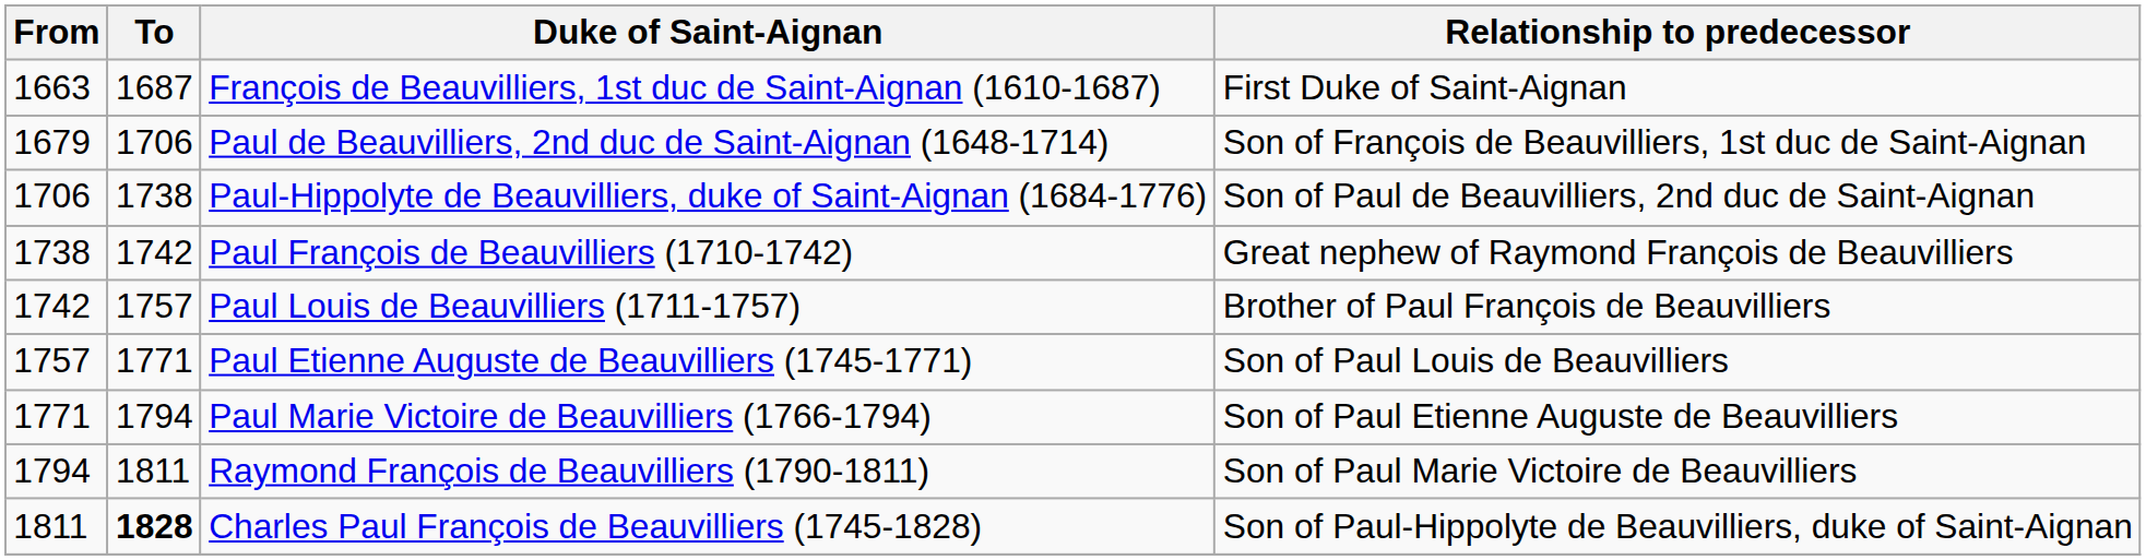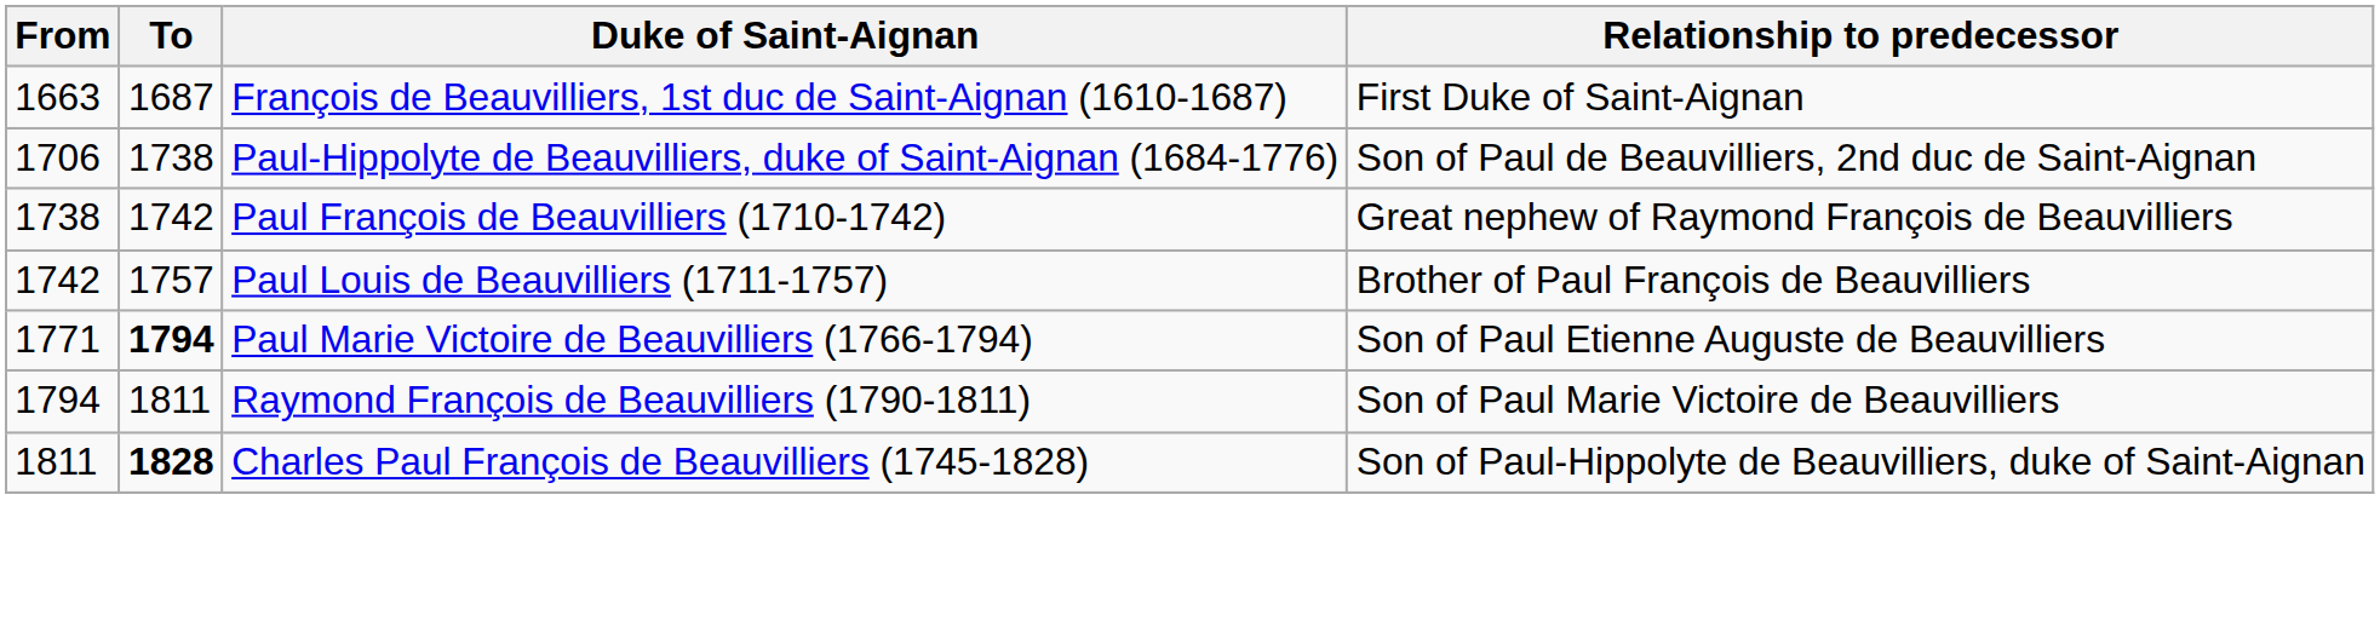 <table class="wikitable">
 <tr>
 <th>From</th>
 <th>To</th>
 <th>Duke of Saint-Aignan</th>
 <th>Relationship to predecessor</th>
 </tr>
 <tr>
 <td>1663</td>
 <td>1687</td>
 <td><a href='#'>François de Beauvilliers, 1st duc de Saint-Aignan</a> (1610-1687)</td>
 <td>First Duke of Saint-Aignan</td>
-</tr>
-<tr>
-<td>1679</td>
-<td>1706</td>
-<td><a href='#'>Paul de Beauvilliers, 2nd duc de Saint-Aignan</a> (1648-1714)</td>
-<td>Son of François de Beauvilliers, 1st duc de Saint-Aignan</td>
 </tr>
 <tr>
 <td>1706</td>
 <td>1738</td>
 <td><a href='#'>Paul-Hippolyte de Beauvilliers, duke of Saint-Aignan</a> (1684-1776)</td>
 <td>Son of Paul de Beauvilliers, 2nd duc de Saint-Aignan</td>
 </tr>
 <tr>
 <td>1738</td>
 <td>1742</td>
 <td><a href='#'>Paul François de Beauvilliers</a> (1710-1742)</td>
 <td>Great nephew of Raymond François de Beauvilliers</td>
 </tr>
 <tr>
 <td>1742</td>
 <td>1757</td>
 <td><a href='#'>Paul Louis de Beauvilliers</a> (1711-1757)</td>
 <td>Brother of Paul François de Beauvilliers</td>
 </tr>
 <tr>
-<td>1757</td>
 <td>1771</td>
-<td><a href='#'>Paul Etienne Auguste de Beauvilliers</a> (1745-1771)</td>
-<td>Son of Paul Louis de Beauvilliers</td>
-</tr>
-<tr>
-<td>1771</td>
-<td>1794</td>
+<td><strong>1794</strong></td>
 <td><a href='#'>Paul Marie Victoire de Beauvilliers</a> (1766-1794)</td>
 <td>Son of Paul Etienne Auguste de Beauvilliers</td>
 </tr>
 <tr>
 <td>1794</td>
 <td>1811</td>
 <td><a href='#'>Raymond François de Beauvilliers</a>  (1790-1811)</td>
 <td>Son of Paul Marie Victoire de Beauvilliers</td>
 </tr>
 <tr>
 <td>1811</td>
 <td><strong>1828</strong></td>
 <td><a href='#'>Charles Paul François de Beauvilliers</a> (1745-1828)</td>
 <td>Son of Paul-Hippolyte de Beauvilliers, duke of Saint-Aignan</td>
 </tr>
 <tr>
 </tr>
 </table>
